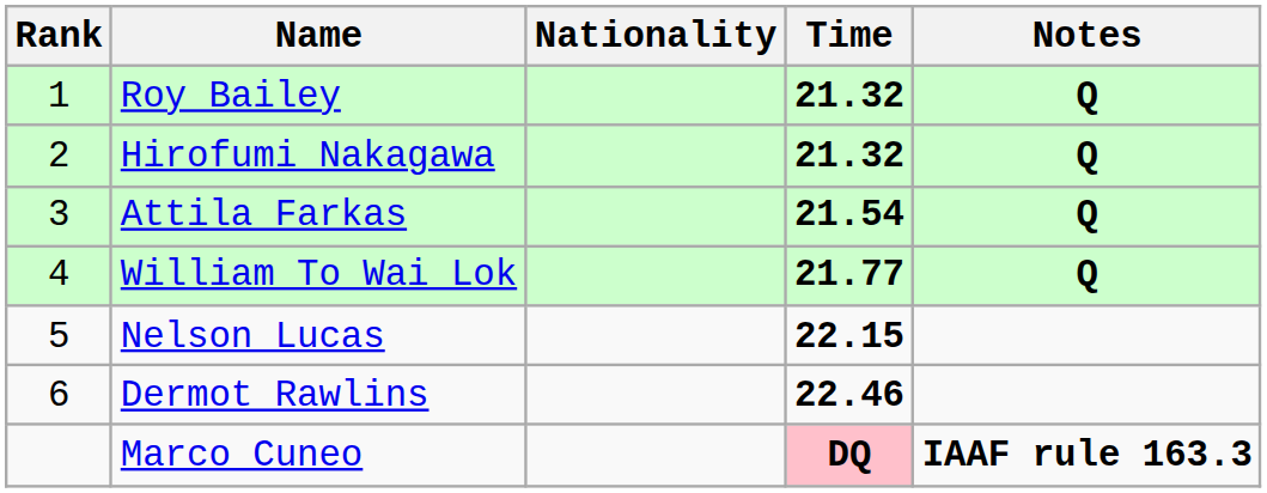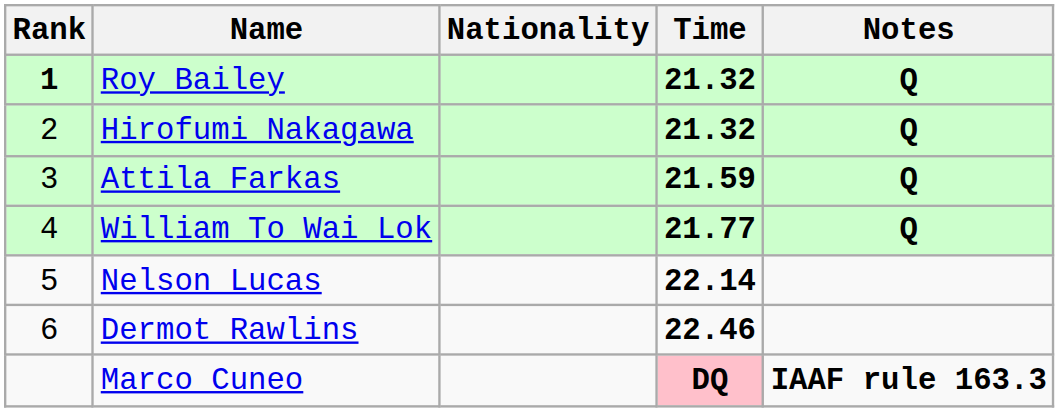 <table class="wikitable sortable" style="text-align:center">
 <tr>
 <th>Rank</th>
 <th>Name</th>
 <th>Nationality</th>
 <th>Time</th>
 <th>Notes</th>
 </tr>
 <tr bgcolor=ccffcc>
-<td>1</td>
+<td><strong>1</strong></td>
 <td align=left><a href='#'>Roy Bailey</a></td>
 <td align=left></td>
 <td><strong>21.32</strong></td>
 <td><strong>Q</strong></td>
 </tr>
 <tr bgcolor=ccffcc>
 <td>2</td>
 <td align=left><a href='#'>Hirofumi Nakagawa</a></td>
 <td align=left></td>
 <td><strong>21.32</strong></td>
 <td><strong>Q</strong></td>
 </tr>
 <tr bgcolor=ccffcc>
 <td>3</td>
 <td align=left><a href='#'>Attila Farkas</a></td>
 <td align=left></td>
-<td><strong>21.54</strong></td>
+<td><strong>21.59</strong></td>
 <td><strong>Q</strong></td>
 </tr>
 <tr bgcolor=ccffcc>
 <td>4</td>
 <td align=left><a href='#'>William To Wai Lok</a></td>
 <td align=left></td>
 <td><strong>21.77</strong></td>
 <td><strong>Q</strong></td>
 </tr>
 <tr>
 <td>5</td>
 <td align=left><a href='#'>Nelson Lucas</a></td>
 <td align=left></td>
-<td><strong>22.15</strong></td>
+<td><strong>22.14</strong></td>
 <td></td>
 </tr>
 <tr>
 <td>6</td>
 <td align=left><a href='#'>Dermot Rawlins</a></td>
 <td align=left></td>
 <td><strong>22.46</strong></td>
 <td></td>
 </tr>
 <tr>
 <td></td>
 <td align=left><a href='#'>Marco Cuneo</a></td>
 <td align=left></td>
 <td style="background: pink;"><strong>DQ</strong></td>
 <td><strong>IAAF rule 163.3</strong></td>
 </tr>
 </table>
